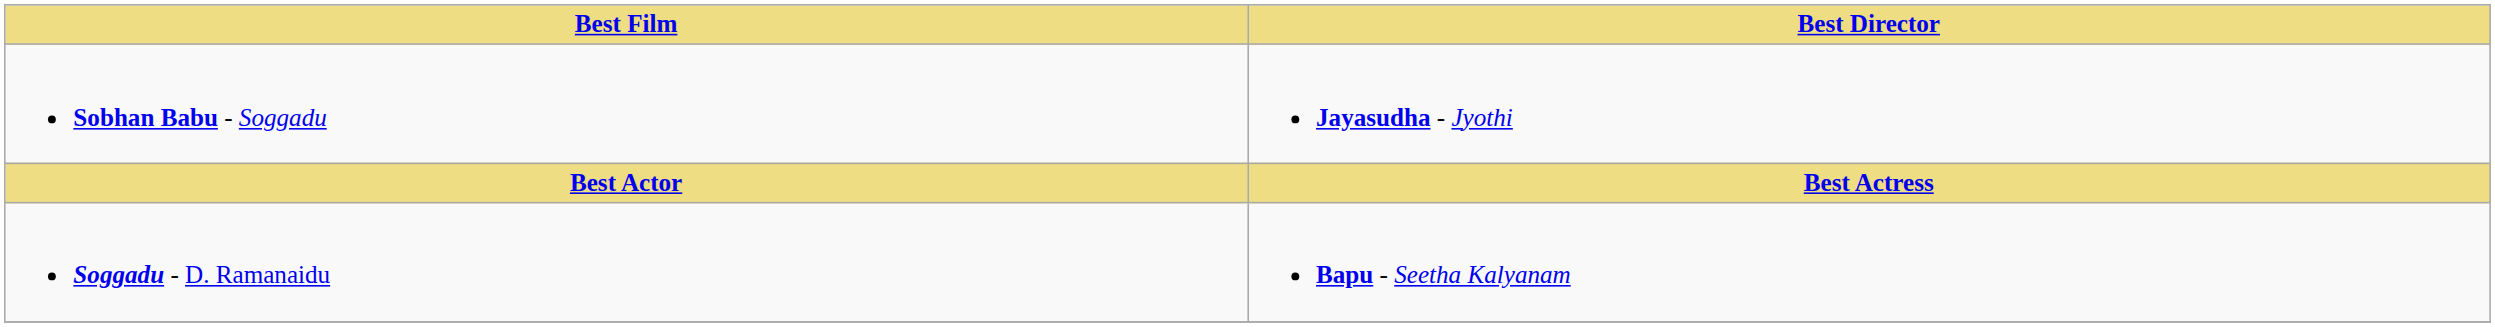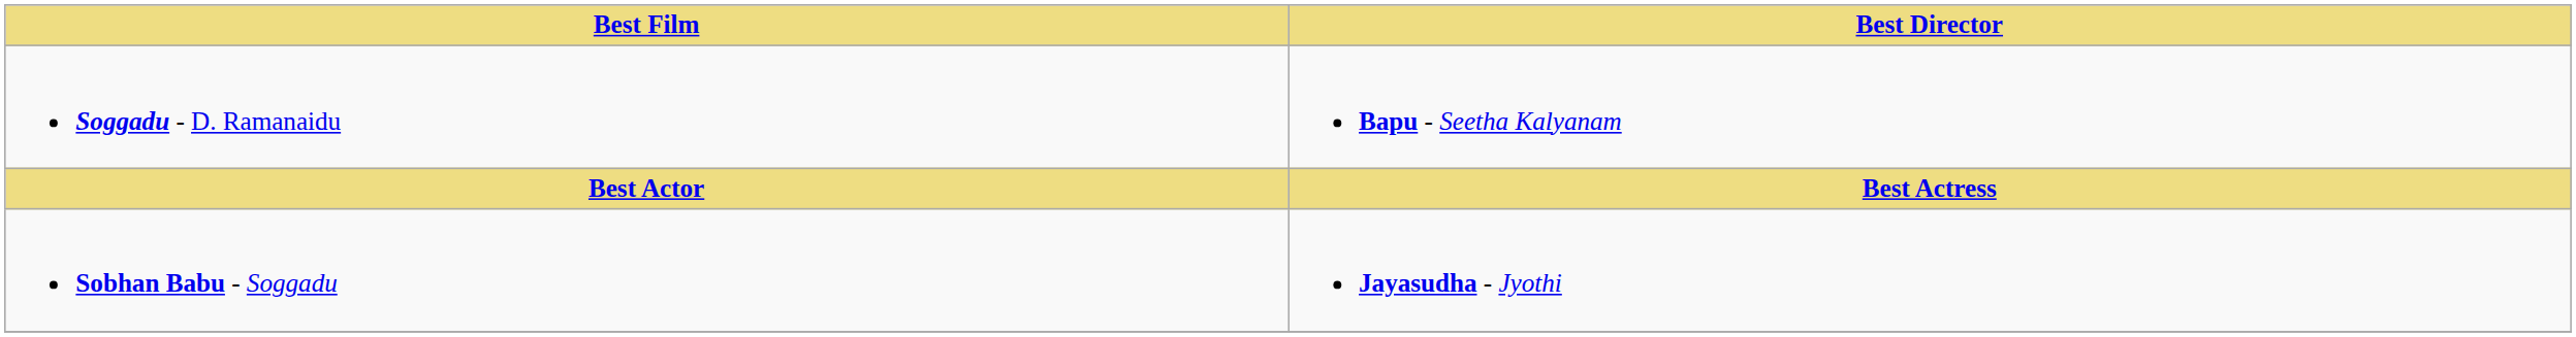 <table class="wikitable" width=100% |>
 <tr>
 <th !  style="background:#eedd82; text-align:center; width:50%;"><a href='#'>Best Film</a></th>
 <th !  style="background:#eedd82; text-align:center; width:50%;"><a href='#'>Best Director</a></th>
 </tr>
 <tr>
-<td valign="top"><br><ul><li><strong><a href='#'>Sobhan Babu</a></strong> - <em><a href='#'>Soggadu</a></em></li></ul></td>
-<td valign="top"><br><ul><li><strong><a href='#'>Jayasudha</a></strong> - <em><a href='#'>Jyothi</a></em></li></ul></td>
+<td valign="top"><br><ul><li><strong><em><a href='#'>Soggadu</a></em></strong> - <a href='#'>D. Ramanaidu</a></li></ul></td>
+<td valign="top"><br><ul><li><strong><a href='#'>Bapu</a></strong> - <em><a href='#'>Seetha Kalyanam</a></em></li></ul></td>
 </tr>
 <tr>
 <th !  style="background:#eedd82; text-align:center; width:50%;"><a href='#'>Best Actor</a></th>
 <th !  style="background:#eedd82; text-align:center; width:50%;"><a href='#'>Best Actress</a></th>
 </tr>
 <tr>
-<td valign="top"><br><ul><li><strong><em><a href='#'>Soggadu</a></em></strong> - <a href='#'>D. Ramanaidu</a></li></ul></td>
-<td valign="top"><br><ul><li><strong><a href='#'>Bapu</a></strong> - <em><a href='#'>Seetha Kalyanam</a></em></li></ul></td>
+<td valign="top"><br><ul><li><strong><a href='#'>Sobhan Babu</a></strong> - <em><a href='#'>Soggadu</a></em></li></ul></td>
+<td valign="top"><br><ul><li><strong><a href='#'>Jayasudha</a></strong> - <em><a href='#'>Jyothi</a></em></li></ul></td>
 </tr>
 <tr>
 </tr>
 </table>
